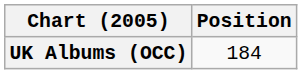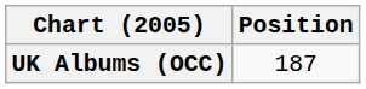 <table class="wikitable plainrowheaders" style="text-align:center">
 <tr>
 <th scope="col">Chart (2005)</th>
 <th scope="col">Position</th>
 </tr>
 <tr>
 <th scope="row">UK Albums (OCC)</th>
-<td>184</td>
+<td>187</td>
 </tr>
 </table>
